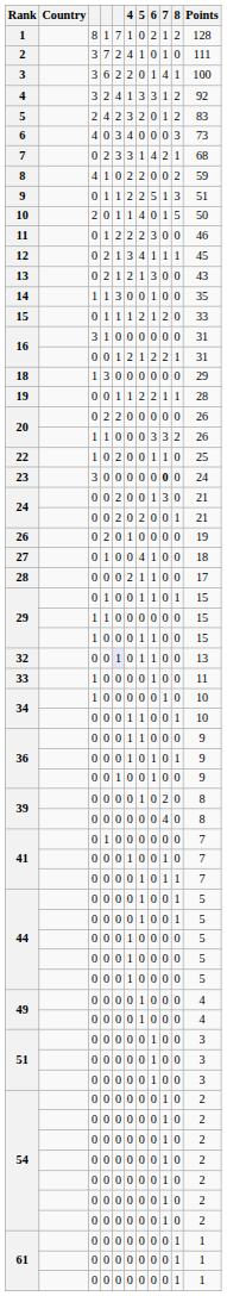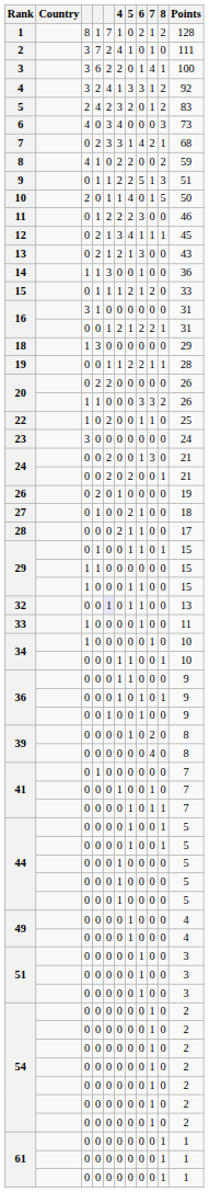 <table class="wikitable sortable" style="width:; font-size:90%; text-align:center;">
 <tr>
 <th>Rank</th>
 <th>Country</th>
 <th></th>
 <th></th>
 <th></th>
 <th>4</th>
 <th>5</th>
 <th>6</th>
 <th>7</th>
 <th>8</th>
 <th>Points</th>
 </tr>
 <tr>
 <th>1</th>
 <td align=left></td>
 <td>8</td>
 <td>1</td>
 <td>7</td>
 <td>1</td>
 <td>0</td>
 <td>2</td>
 <td>1</td>
 <td>2</td>
 <td>128</td>
 </tr>
 <tr>
 <th>2</th>
 <td align=left></td>
 <td>3</td>
 <td>7</td>
 <td>2</td>
 <td>4</td>
 <td>1</td>
 <td>0</td>
 <td>1</td>
 <td>0</td>
 <td>111</td>
 </tr>
 <tr>
 <th>3</th>
 <td align=left></td>
 <td>3</td>
 <td>6</td>
 <td>2</td>
 <td>2</td>
 <td>0</td>
 <td>1</td>
 <td>4</td>
 <td>1</td>
 <td>100</td>
 </tr>
 <tr>
 <th>4</th>
 <td align=left></td>
 <td>3</td>
 <td>2</td>
 <td>4</td>
 <td>1</td>
 <td>3</td>
 <td>3</td>
 <td>1</td>
 <td>2</td>
 <td>92</td>
 </tr>
 <tr>
 <th>5</th>
 <td align=left></td>
 <td>2</td>
 <td>4</td>
 <td>2</td>
 <td>3</td>
 <td>2</td>
 <td>0</td>
 <td>1</td>
 <td>2</td>
 <td>83</td>
 </tr>
 <tr>
 <th>6</th>
 <td align=left></td>
 <td>4</td>
 <td>0</td>
 <td>3</td>
 <td>4</td>
 <td>0</td>
 <td>0</td>
 <td>0</td>
 <td>3</td>
 <td>73</td>
 </tr>
 <tr>
 <th>7</th>
 <td align=left></td>
 <td>0</td>
 <td>2</td>
 <td>3</td>
 <td>3</td>
 <td>1</td>
 <td>4</td>
 <td>2</td>
 <td>1</td>
 <td>68</td>
 </tr>
 <tr>
 <th>8</th>
 <td align=left></td>
 <td>4</td>
 <td>1</td>
 <td>0</td>
 <td>2</td>
 <td>2</td>
 <td>0</td>
 <td>0</td>
 <td>2</td>
 <td>59</td>
 </tr>
 <tr>
 <th>9</th>
 <td align=left></td>
 <td>0</td>
 <td>1</td>
 <td>1</td>
 <td>2</td>
 <td>2</td>
 <td>5</td>
 <td>1</td>
 <td>3</td>
 <td>51</td>
 </tr>
 <tr>
 <th>10</th>
 <td align=left></td>
 <td>2</td>
 <td>0</td>
 <td>1</td>
 <td>1</td>
 <td>4</td>
 <td>0</td>
 <td>1</td>
 <td>5</td>
 <td>50</td>
 </tr>
 <tr>
 <th>11</th>
 <td align=left></td>
 <td>0</td>
 <td>1</td>
 <td>2</td>
 <td>2</td>
 <td>2</td>
 <td>3</td>
 <td>0</td>
 <td>0</td>
 <td>46</td>
 </tr>
 <tr>
 <th>12</th>
 <td align=left></td>
 <td>0</td>
 <td>2</td>
 <td>1</td>
 <td>3</td>
 <td>4</td>
 <td>1</td>
 <td>1</td>
 <td>1</td>
 <td>45</td>
 </tr>
 <tr>
 <th>13</th>
 <td align=left></td>
 <td>0</td>
 <td>2</td>
 <td>1</td>
 <td>2</td>
 <td>1</td>
 <td>3</td>
 <td>0</td>
 <td>0</td>
 <td>43</td>
 </tr>
 <tr>
 <th>14</th>
 <td align=left></td>
 <td>1</td>
 <td>1</td>
 <td>3</td>
 <td>0</td>
 <td>0</td>
 <td>1</td>
 <td>0</td>
 <td>0</td>
-<td>35</td>
+<td>36</td>
 </tr>
 <tr>
 <th>15</th>
 <td align=left></td>
 <td>0</td>
 <td>1</td>
 <td>1</td>
 <td>1</td>
 <td>2</td>
 <td>1</td>
 <td>2</td>
 <td>0</td>
 <td>33</td>
 </tr>
 <tr>
 <th rowspan=2>16</th>
 <td align=left></td>
 <td>3</td>
 <td>1</td>
 <td>0</td>
 <td>0</td>
 <td>0</td>
 <td>0</td>
 <td>0</td>
 <td>0</td>
 <td>31</td>
 </tr>
 <tr>
 <td align=left></td>
 <td>0</td>
 <td>0</td>
 <td>1</td>
 <td>2</td>
 <td>1</td>
 <td>2</td>
 <td>2</td>
 <td>1</td>
 <td>31</td>
 </tr>
 <tr>
 <th>18</th>
 <td align=left></td>
 <td>1</td>
 <td>3</td>
 <td>0</td>
 <td>0</td>
 <td>0</td>
 <td>0</td>
 <td>0</td>
 <td>0</td>
 <td>29</td>
 </tr>
 <tr>
 <th>19</th>
 <td align=left></td>
 <td>0</td>
 <td>0</td>
 <td>1</td>
 <td>1</td>
 <td>2</td>
 <td>2</td>
 <td>1</td>
 <td>1</td>
 <td>28</td>
 </tr>
 <tr>
 <th rowspan=2>20</th>
 <td align=left></td>
 <td>0</td>
 <td>2</td>
 <td>2</td>
 <td>0</td>
 <td>0</td>
 <td>0</td>
 <td>0</td>
 <td>0</td>
 <td>26</td>
 </tr>
 <tr>
 <td align=left></td>
 <td>1</td>
 <td>1</td>
 <td>0</td>
 <td>0</td>
 <td>0</td>
 <td>3</td>
 <td>3</td>
 <td>2</td>
 <td>26</td>
 </tr>
 <tr>
 <th>22</th>
 <td align=left></td>
 <td>1</td>
 <td>0</td>
 <td>2</td>
 <td>0</td>
 <td>0</td>
 <td>1</td>
 <td>1</td>
 <td>0</td>
 <td>25</td>
 </tr>
 <tr>
 <th>23</th>
 <td align=left></td>
 <td>3</td>
 <td>0</td>
 <td>0</td>
 <td>0</td>
 <td>0</td>
 <td>0</td>
-<td><strong>0</strong></td>
+<td>0</td>
 <td>0</td>
 <td>24</td>
 </tr>
 <tr>
 <th rowspan=2>24</th>
 <td align=left></td>
 <td>0</td>
 <td>0</td>
 <td>2</td>
 <td>0</td>
 <td>0</td>
 <td>1</td>
 <td>3</td>
 <td>0</td>
 <td>21</td>
 </tr>
 <tr>
 <td align=left></td>
 <td>0</td>
 <td>0</td>
 <td>2</td>
 <td>0</td>
 <td>2</td>
 <td>0</td>
 <td>0</td>
 <td>1</td>
 <td>21</td>
 </tr>
 <tr>
 <th>26</th>
 <td align=left></td>
 <td>0</td>
 <td>2</td>
 <td>0</td>
 <td>1</td>
 <td>0</td>
 <td>0</td>
 <td>0</td>
 <td>0</td>
 <td>19</td>
 </tr>
 <tr>
 <th>27</th>
 <td align=left></td>
 <td>0</td>
 <td>1</td>
 <td>0</td>
 <td>0</td>
-<td>4</td>
+<td>2</td>
 <td>1</td>
 <td>0</td>
 <td>0</td>
 <td>18</td>
 </tr>
 <tr>
 <th>28</th>
 <td align=left></td>
 <td>0</td>
 <td>0</td>
 <td>0</td>
 <td>2</td>
 <td>1</td>
 <td>1</td>
 <td>0</td>
 <td>0</td>
 <td>17</td>
 </tr>
 <tr>
 <th rowspan=3>29</th>
 <td align=left></td>
 <td>0</td>
 <td>1</td>
 <td>0</td>
 <td>0</td>
 <td>1</td>
 <td>1</td>
 <td>0</td>
 <td>1</td>
 <td>15</td>
 </tr>
 <tr>
 <td align=left></td>
 <td>1</td>
 <td>1</td>
 <td>0</td>
 <td>0</td>
 <td>0</td>
 <td>0</td>
 <td>0</td>
 <td>0</td>
 <td>15</td>
 </tr>
 <tr>
 <td align=left></td>
 <td>1</td>
 <td>0</td>
 <td>0</td>
 <td>0</td>
 <td>1</td>
 <td>1</td>
 <td>0</td>
 <td>0</td>
 <td>15</td>
 </tr>
 <tr>
 <th>32</th>
 <td align=left></td>
 <td>0</td>
 <td>0</td>
 <td style="background: lavender;">1</td>
 <td>0</td>
 <td>1</td>
 <td>1</td>
 <td>0</td>
 <td>0</td>
 <td>13</td>
 </tr>
 <tr>
 <th>33</th>
 <td align=left></td>
 <td>1</td>
 <td>0</td>
 <td>0</td>
 <td>0</td>
 <td>0</td>
 <td>1</td>
 <td>0</td>
 <td>0</td>
 <td>11</td>
 </tr>
 <tr>
 <th rowspan=2>34</th>
 <td align=left></td>
 <td>1</td>
 <td>0</td>
 <td>0</td>
 <td>0</td>
 <td>0</td>
 <td>0</td>
 <td>1</td>
 <td>0</td>
 <td>10</td>
 </tr>
 <tr>
 <td align=left></td>
 <td>0</td>
 <td>0</td>
 <td>0</td>
 <td>1</td>
 <td>1</td>
 <td>0</td>
 <td>0</td>
 <td>1</td>
 <td>10</td>
 </tr>
 <tr>
 <th rowspan=3>36</th>
 <td align=left></td>
 <td>0</td>
 <td>0</td>
 <td>0</td>
 <td>1</td>
 <td>1</td>
 <td>0</td>
 <td>0</td>
 <td>0</td>
 <td>9</td>
 </tr>
 <tr>
 <td align=left></td>
 <td>0</td>
 <td>0</td>
 <td>0</td>
 <td>1</td>
 <td>0</td>
 <td>1</td>
 <td>0</td>
 <td>1</td>
 <td>9</td>
 </tr>
 <tr>
 <td align=left></td>
 <td>0</td>
 <td>0</td>
 <td>1</td>
 <td>0</td>
 <td>0</td>
 <td>1</td>
 <td>0</td>
 <td>0</td>
 <td>9</td>
 </tr>
 <tr>
 <th rowspan=2>39</th>
 <td align=left></td>
 <td>0</td>
 <td>0</td>
 <td>0</td>
 <td>0</td>
 <td>1</td>
 <td>0</td>
 <td>2</td>
 <td>0</td>
 <td>8</td>
 </tr>
 <tr>
 <td align=left></td>
 <td>0</td>
 <td>0</td>
 <td>0</td>
 <td>0</td>
 <td>0</td>
 <td>0</td>
 <td>4</td>
 <td>0</td>
 <td>8</td>
 </tr>
 <tr>
 <th rowspan=3>41</th>
 <td align=left></td>
 <td>0</td>
 <td>1</td>
 <td>0</td>
 <td>0</td>
 <td>0</td>
 <td>0</td>
 <td>0</td>
 <td>0</td>
 <td>7</td>
 </tr>
 <tr>
 <td align=left></td>
 <td>0</td>
 <td>0</td>
 <td>0</td>
 <td>1</td>
 <td>0</td>
 <td>0</td>
 <td>1</td>
 <td>0</td>
 <td>7</td>
 </tr>
 <tr>
 <td align=left></td>
 <td>0</td>
 <td>0</td>
 <td>0</td>
 <td>0</td>
 <td>1</td>
 <td>0</td>
 <td>1</td>
 <td>1</td>
 <td>7</td>
 </tr>
 <tr>
 <th rowspan=5>44</th>
 <td align=left></td>
 <td>0</td>
 <td>0</td>
 <td>0</td>
 <td>0</td>
 <td>1</td>
 <td>0</td>
 <td>0</td>
 <td>1</td>
 <td>5</td>
 </tr>
 <tr>
 <td align=left></td>
 <td>0</td>
 <td>0</td>
 <td>0</td>
 <td>0</td>
 <td>1</td>
 <td>0</td>
 <td>0</td>
 <td>1</td>
 <td>5</td>
 </tr>
 <tr>
 <td align=left></td>
 <td>0</td>
 <td>0</td>
 <td>0</td>
 <td>1</td>
 <td>0</td>
 <td>0</td>
 <td>0</td>
 <td>0</td>
 <td>5</td>
 </tr>
 <tr>
 <td align=left></td>
 <td>0</td>
 <td>0</td>
 <td>0</td>
 <td>1</td>
 <td>0</td>
 <td>0</td>
 <td>0</td>
 <td>0</td>
 <td>5</td>
 </tr>
 <tr>
 <td align=left></td>
 <td>0</td>
 <td>0</td>
 <td>0</td>
 <td>1</td>
 <td>0</td>
 <td>0</td>
 <td>0</td>
 <td>0</td>
 <td>5</td>
 </tr>
 <tr>
 <th rowspan=2>49</th>
 <td align=left></td>
 <td>0</td>
 <td>0</td>
 <td>0</td>
 <td>0</td>
 <td>1</td>
 <td>0</td>
 <td>0</td>
 <td>0</td>
 <td>4</td>
 </tr>
 <tr>
 <td align=left></td>
 <td>0</td>
 <td>0</td>
 <td>0</td>
 <td>0</td>
 <td>1</td>
 <td>0</td>
 <td>0</td>
 <td>0</td>
 <td>4</td>
 </tr>
 <tr>
 <th rowspan=3>51</th>
 <td align=left></td>
 <td>0</td>
 <td>0</td>
 <td>0</td>
 <td>0</td>
 <td>0</td>
 <td>1</td>
 <td>0</td>
 <td>0</td>
 <td>3</td>
 </tr>
 <tr>
 <td align=left></td>
 <td>0</td>
 <td>0</td>
 <td>0</td>
 <td>0</td>
 <td>0</td>
 <td>1</td>
 <td>0</td>
 <td>0</td>
 <td>3</td>
 </tr>
 <tr>
 <td align=left></td>
 <td>0</td>
 <td>0</td>
 <td>0</td>
 <td>0</td>
 <td>0</td>
 <td>1</td>
 <td>0</td>
 <td>0</td>
 <td>3</td>
 </tr>
 <tr>
 <th rowspan=7>54</th>
 <td align=left></td>
 <td>0</td>
 <td>0</td>
 <td>0</td>
 <td>0</td>
 <td>0</td>
 <td>0</td>
 <td>1</td>
 <td>0</td>
 <td>2</td>
 </tr>
 <tr>
 <td align=left></td>
 <td>0</td>
 <td>0</td>
 <td>0</td>
 <td>0</td>
 <td>0</td>
 <td>0</td>
 <td>1</td>
 <td>0</td>
 <td>2</td>
 </tr>
 <tr>
 <td align=left></td>
 <td>0</td>
 <td>0</td>
 <td>0</td>
 <td>0</td>
 <td>0</td>
 <td>0</td>
 <td>1</td>
 <td>0</td>
 <td>2</td>
 </tr>
 <tr>
 <td align=left></td>
 <td>0</td>
 <td>0</td>
 <td>0</td>
 <td>0</td>
 <td>0</td>
 <td>0</td>
 <td>1</td>
 <td>0</td>
 <td>2</td>
 </tr>
 <tr>
 <td align=left></td>
 <td>0</td>
 <td>0</td>
 <td>0</td>
 <td>0</td>
 <td>0</td>
 <td>0</td>
 <td>1</td>
 <td>0</td>
 <td>2</td>
 </tr>
 <tr>
 <td align=left></td>
 <td>0</td>
 <td>0</td>
 <td>0</td>
 <td>0</td>
 <td>0</td>
 <td>0</td>
 <td>1</td>
 <td>0</td>
 <td>2</td>
 </tr>
 <tr>
 <td align=left></td>
 <td>0</td>
 <td>0</td>
 <td>0</td>
 <td>0</td>
 <td>0</td>
 <td>0</td>
 <td>1</td>
 <td>0</td>
 <td>2</td>
 </tr>
 <tr>
 <th rowspan=3>61</th>
 <td align=left></td>
 <td>0</td>
 <td>0</td>
 <td>0</td>
 <td>0</td>
 <td>0</td>
 <td>0</td>
 <td>0</td>
 <td>1</td>
 <td>1</td>
 </tr>
 <tr>
 <td align=left></td>
 <td>0</td>
 <td>0</td>
 <td>0</td>
 <td>0</td>
 <td>0</td>
 <td>0</td>
 <td>0</td>
 <td>1</td>
 <td>1</td>
 </tr>
 <tr>
 <td align=left></td>
 <td>0</td>
 <td>0</td>
 <td>0</td>
 <td>0</td>
 <td>0</td>
 <td>0</td>
 <td>0</td>
 <td>1</td>
 <td>1</td>
 </tr>
 </table>
